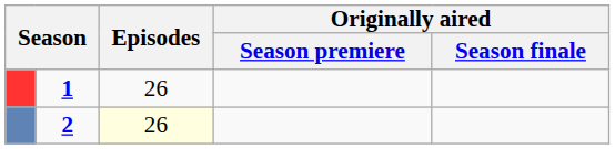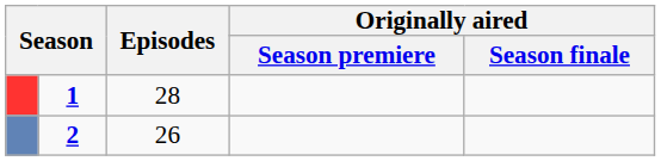 <table class="wikitable">
 <tr>
 <th style="padding:0 8px;" rowspan="2" colspan="2">Season</th>
 <th style="padding:0 8px;" rowspan="2">Episodes</th>
 <th style="padding:0 80px;" colspan="2">Originally aired</th>
 </tr>
 <tr>
 <th><a href='#'>Season premiere</a></th>
 <th><a href='#'>Season finale</a></th>
 </tr>
 <tr>
 <td style="background:#ff3331; color:#100; text-align:center;"></td>
 <td style="text-align:center;"><strong><a href='#'>1</a></strong></td>
-<td style="text-align:center;">26</td>
+<td style="text-align:center;">28</td>
 <td style="text-align:center;"></td>
 <td style="text-align:center;"></td>
 </tr>
 <tr>
 <td style="background:#6083b6; color:#100; text-align:center;"></td>
 <td style="text-align:center;"><strong><a href='#'>2</a></strong></td>
-<td style="background: lightyellow; text-align:center;">26</td>
+<td style="text-align:center;">26</td>
 <td style="text-align:center;"></td>
 <td style="text-align:center;"></td>
 </tr>
 </table>
